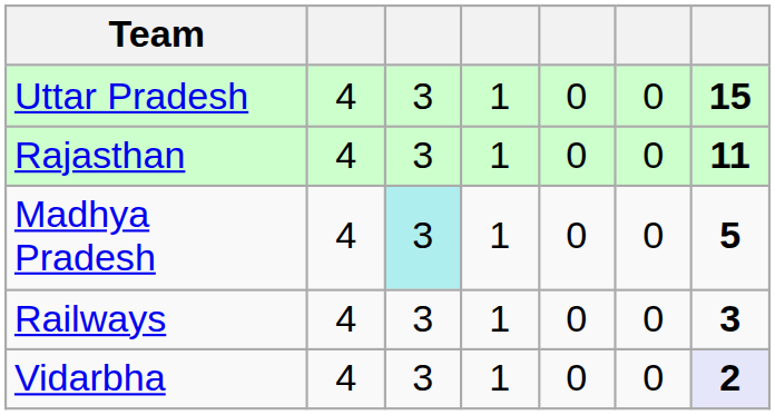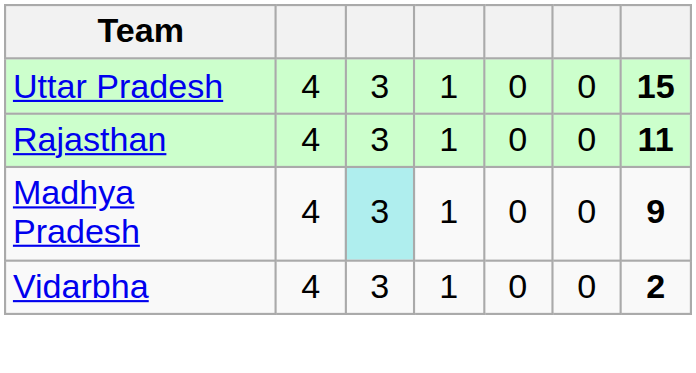 <table class="wikitable" style="text-align:center">
 <tr>
 <th style="width:120px">Team</th>
 <th style="width:25px"></th>
 <th style="width:25px"></th>
 <th style="width:25px"></th>
 <th style="width:25px"></th>
 <th style="width:25px"></th>
 <th style="width:25px"></th>
 </tr>
 <tr style="background:#cfc;">
 <td style="text-align:left"><a href='#'>Uttar Pradesh</a></td>
 <td>4</td>
 <td>3</td>
 <td>1</td>
 <td>0</td>
 <td>0</td>
 <td><strong>15</strong></td>
 </tr>
 <tr style="background:#cfc;">
 <td style="text-align:left"><a href='#'>Rajasthan</a></td>
 <td>4</td>
 <td>3</td>
 <td>1</td>
 <td>0</td>
 <td>0</td>
 <td><strong>11</strong></td>
 </tr>
 <tr>
 <td style="text-align:left"><a href='#'>Madhya Pradesh</a></td>
 <td>4</td>
 <td style="background: paleturquoise;">3</td>
 <td>1</td>
 <td>0</td>
 <td>0</td>
-<td><strong>5</strong></td>
-</tr>
-<tr>
-<td style="text-align:left"><a href='#'>Railways</a></td>
-<td>4</td>
-<td>3</td>
-<td>1</td>
-<td>0</td>
-<td>0</td>
-<td><strong>3</strong></td>
+<td><strong>9</strong></td>
 </tr>
 <tr>
 <td style="text-align:left"><a href='#'>Vidarbha</a></td>
 <td>4</td>
 <td>3</td>
 <td>1</td>
 <td>0</td>
 <td>0</td>
-<td style="background: lavender;"><strong>2</strong></td>
+<td><strong>2</strong></td>
 </tr>
 </table>
